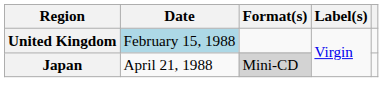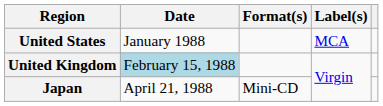 <table class="wikitable plainrowheaders">
 <tr>
 <th scope="col">Region</th>
 <th scope="col">Date</th>
 <th scope="col">Format(s)</th>
 <th scope="col">Label(s)</th>
 <th scope="col"></th>
+</tr>
+<tr>
+<th scope="row">United States</th>
+<td>January 1988</td>
+<td></td>
+<td><a href='#'>MCA</a></td>
+<td></td>
 </tr>
 <tr>
 <th scope="row">United Kingdom</th>
 <td style="background: lightblue;">February 15, 1988</td>
 <td></td>
 <td rowspan="2"><a href='#'>Virgin</a></td>
 <td></td>
 </tr>
 <tr>
 <th scope="row">Japan</th>
 <td>April 21, 1988</td>
-<td style="background: lightgrey;">Mini-CD</td>
+<td>Mini-CD</td>
 <td></td>
 </tr>
 </table>
